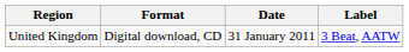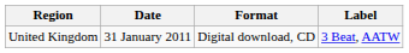 <table class=wikitable>
 <tr>
 <th>Region</th>
+<th>Date</th>
 <th>Format</th>
-<th>Date</th>
 <th>Label</th>
 </tr>
 <tr>
 <td>United Kingdom</td>
+<td>31 January 2011</td>
 <td>Digital download, CD</td>
-<td>31 January 2011</td>
 <td><a href='#'>3 Beat</a>, <a href='#'>AATW</a></td>
 </tr>
 </table>
